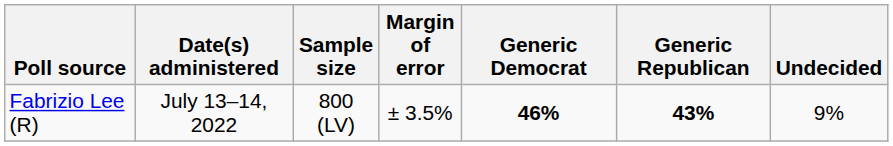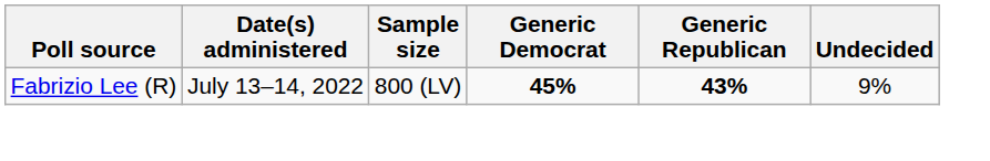 <table class="wikitable" style="font-size:90%;text-align:center;">
 <tr style="vertical-align:bottom">
 <th>Poll source</th>
 <th>Date(s)<br>administered</th>
 <th>Sample<br>size</th>
-<th>Margin<br>of error</th>
 <th style="width:100px;">Generic<br>Democrat</th>
 <th style="width:100px;">Generic<br>Republican</th>
 <th>Undecided</th>
 </tr>
 <tr>
 <td style="text-align:left;"><a href='#'>Fabrizio Lee</a> (R)</td>
 <td>July 13–14, 2022</td>
 <td>800 (LV)</td>
-<td>± 3.5%</td>
-<td><strong>46%</strong></td>
+<td><strong>45%</strong></td>
 <td><strong>43%</strong></td>
 <td>9%</td>
 </tr>
 </table>
